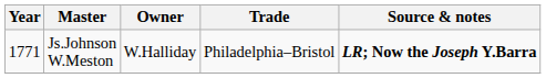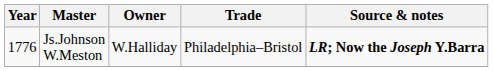 <table class=" wikitable">
 <tr>
 <th>Year</th>
 <th>Master</th>
 <th>Owner</th>
 <th>Trade</th>
 <th>Source & notes</th>
 </tr>
 <tr>
-<td>1771</td>
+<td>1776</td>
 <td>Js.Johnson<br>W.Meston</td>
 <td>W.Halliday</td>
 <td>Philadelphia–Bristol</td>
 <td><strong><em>LR</em>; Now the <em> Joseph</em> Y.Barra</strong></td>
 </tr>
 <tr>
 </tr>
 </table>
